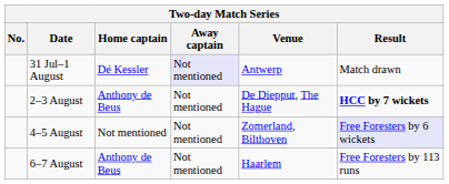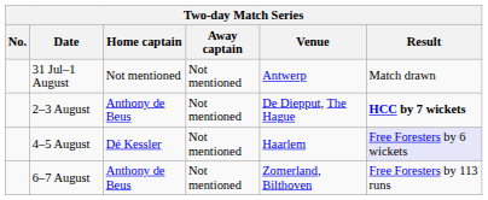 <table class="wikitable">
 <tr>
 <th colspan="9">Two-day Match Series</th>
 </tr>
 <tr>
 <th>No.</th>
 <th>Date</th>
 <th>Home captain</th>
 <th>Away captain</th>
 <th>Venue</th>
 <th>Result</th>
 </tr>
 <tr>
 <td></td>
 <td>31 Jul–1 August</td>
-<td><a href='#'>Dé Kessler</a></td>
-<td style="background: lavender;">Not mentioned</td>
+<td>Not mentioned</td>
+<td>Not mentioned</td>
 <td><a href='#'>Antwerp</a></td>
 <td>Match drawn</td>
 </tr>
 <tr>
 <td></td>
 <td>2–3 August</td>
 <td><a href='#'>Anthony de Beus</a></td>
 <td>Not mentioned</td>
 <td><a href='#'>De Diepput</a>, <a href='#'>The Hague</a></td>
 <td><strong><a href='#'>HCC</a> by 7 wickets</strong></td>
 </tr>
 <tr>
 <td></td>
 <td>4–5 August</td>
+<td><a href='#'>Dé Kessler</a></td>
 <td>Not mentioned</td>
-<td>Not mentioned</td>
-<td><a href='#'>Zomerland</a>, <a href='#'>Bilthoven</a></td>
+<td><a href='#'>Haarlem</a></td>
 <td style="background: lavender;"><a href='#'>Free Foresters</a> by 6 wickets</td>
 </tr>
 <tr>
 <td></td>
 <td>6–7 August</td>
 <td><a href='#'>Anthony de Beus</a></td>
 <td>Not mentioned</td>
-<td><a href='#'>Haarlem</a></td>
+<td><a href='#'>Zomerland</a>, <a href='#'>Bilthoven</a></td>
 <td><a href='#'>Free Foresters</a> by 113 runs</td>
 </tr>
 </table>
